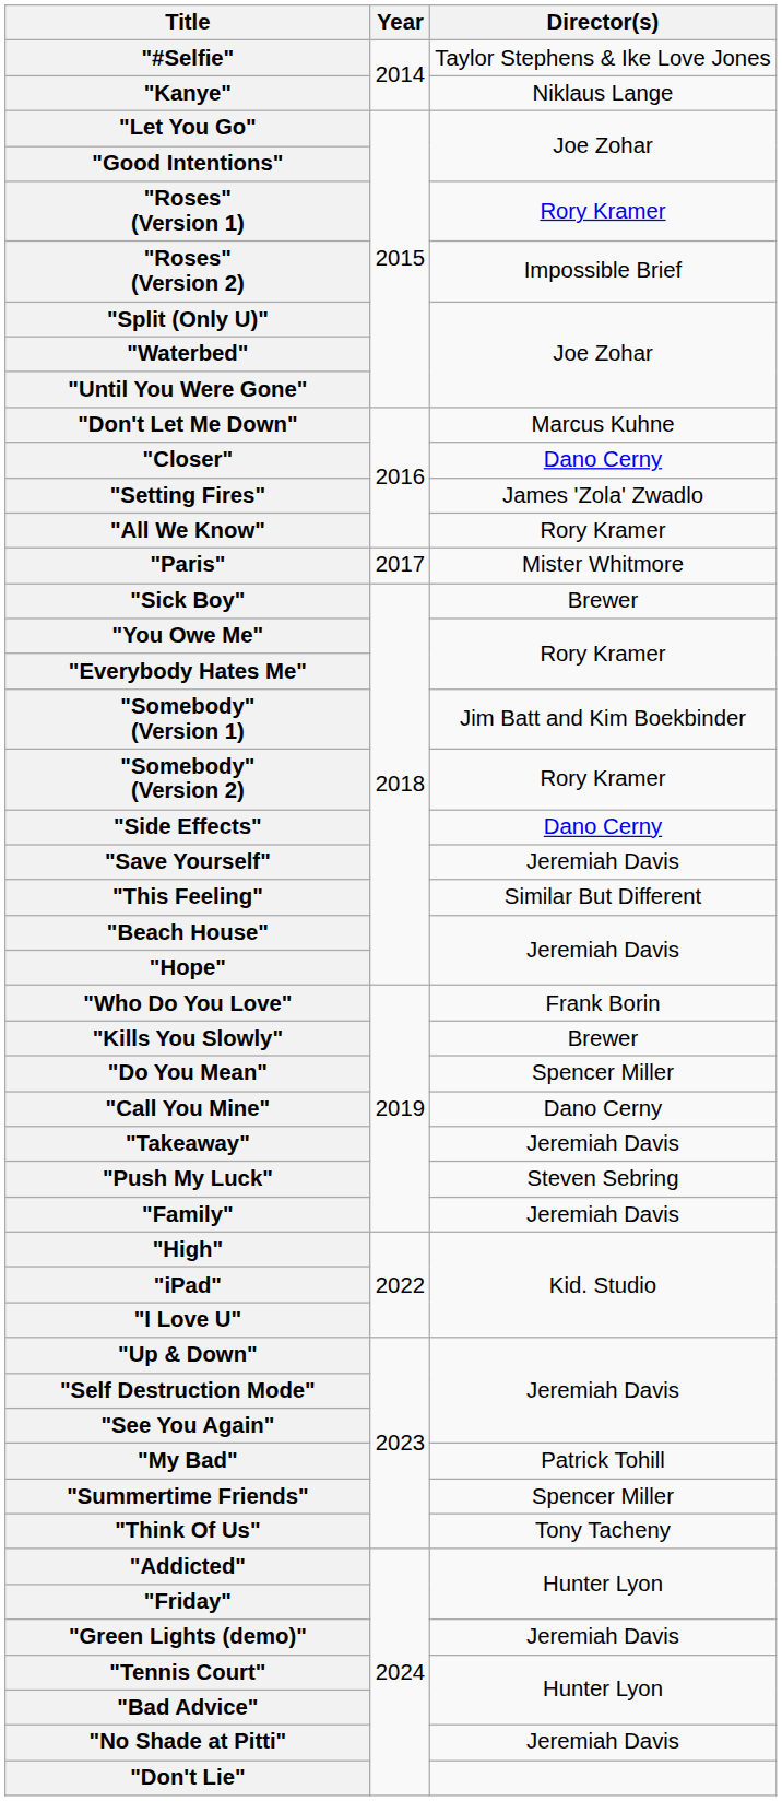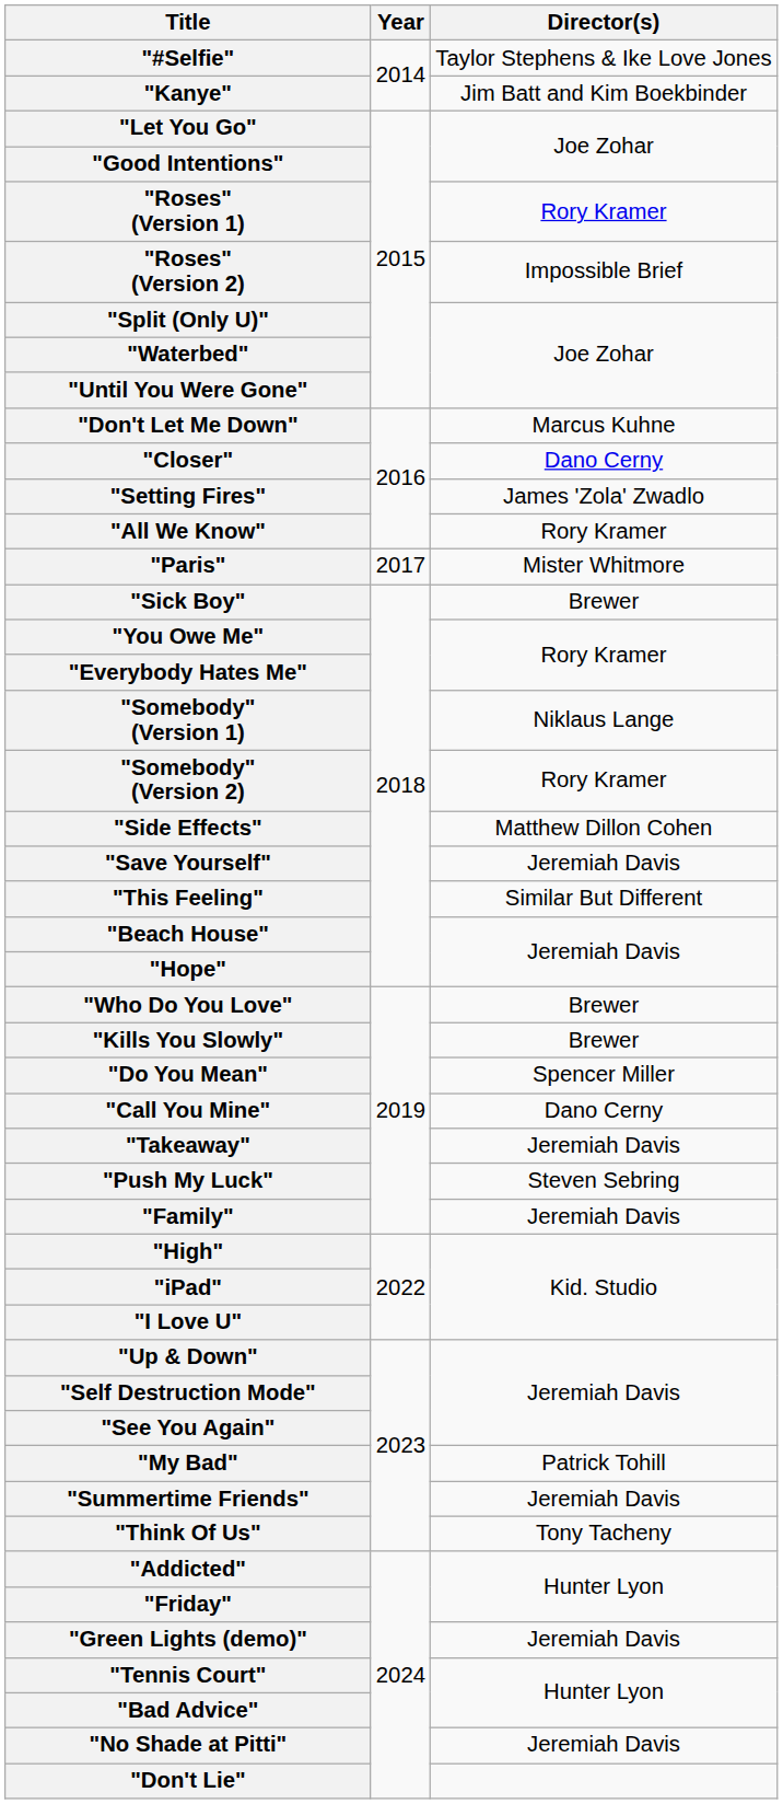 <table class="wikitable plainrowheaders" style="text-align:center;">
 <tr>
 <th scope="col" style="width:16em;">Title</th>
 <th scope="col" style="width:1em;">Year</th>
 <th scope="col">Director(s)</th>
 </tr>
 <tr>
 <th scope="row">"#Selfie"</th>
 <td rowspan="2">2014</td>
 <td>Taylor Stephens & Ike Love Jones</td>
 </tr>
 <tr>
 <th scope="row">"Kanye"<br></th>
-<td>Niklaus Lange</td>
+<td>Jim Batt and Kim Boekbinder</td>
 </tr>
 <tr>
 <th scope="row">"Let You Go"<br></th>
 <td rowspan="7">2015</td>
 <td rowspan="2">Joe Zohar</td>
 </tr>
 <tr>
 <th scope="row">"Good Intentions"<br></th>
 </tr>
 <tr>
 <th scope="row">"Roses"<br><span>(Version 1)</span></th>
 <td><a href='#'>Rory Kramer</a></td>
 </tr>
 <tr>
 <th scope="row">"Roses"<br><span>(Version 2)</span></th>
 <td>Impossible Brief</td>
 </tr>
 <tr>
 <th scope="row">"Split (Only U)"<br></th>
 <td rowspan="3">Joe Zohar</td>
 </tr>
 <tr>
 <th scope="row">"Waterbed"<br></th>
 </tr>
 <tr>
 <th scope="row">"Until You Were Gone"<br></th>
 </tr>
 <tr>
 <th scope="row">"Don't Let Me Down"<br></th>
 <td rowspan="4">2016</td>
 <td>Marcus Kuhne</td>
 </tr>
 <tr>
 <th scope="row">"Closer"<br></th>
 <td><a href='#'>Dano Cerny</a></td>
 </tr>
 <tr>
 <th scope="row">"Setting Fires"<br></th>
 <td>James 'Zola' Zwadlo</td>
 </tr>
 <tr>
 <th scope="row">"All We Know"<br></th>
 <td>Rory Kramer</td>
 </tr>
 <tr>
 <th scope="row">"Paris"<br></th>
 <td>2017</td>
 <td>Mister Whitmore</td>
 </tr>
 <tr>
 <th scope="row">"Sick Boy"</th>
 <td rowspan="10">2018</td>
 <td>Brewer</td>
 </tr>
 <tr>
 <th scope="row">"You Owe Me"</th>
 <td rowspan="2">Rory Kramer</td>
 </tr>
 <tr>
 <th scope="row">"Everybody Hates Me"</th>
 </tr>
 <tr>
 <th scope="row">"Somebody"<br><span>(Version 1)</span></th>
-<td>Jim Batt and Kim Boekbinder</td>
+<td>Niklaus Lange</td>
 </tr>
 <tr>
 <th scope="row">"Somebody"<br><span>(Version 2)</span></th>
 <td>Rory Kramer</td>
 </tr>
 <tr>
 <th scope="row">"Side Effects"<br></th>
-<td><a href='#'>Dano Cerny</a></td>
+<td>Matthew Dillon Cohen</td>
 </tr>
 <tr>
 <th scope="row">"Save Yourself"<br></th>
 <td>Jeremiah Davis</td>
 </tr>
 <tr>
 <th scope="row">"This Feeling"<br></th>
 <td>Similar But Different</td>
 </tr>
 <tr>
 <th scope="row">"Beach House"</th>
 <td rowspan="2">Jeremiah Davis</td>
 </tr>
 <tr>
 <th scope="row">"Hope"<br></th>
 </tr>
 <tr>
 <th scope="row">"Who Do You Love"<br></th>
 <td rowspan="7">2019</td>
-<td>Frank Borin</td>
+<td>Brewer</td>
 </tr>
 <tr>
 <th scope="row">"Kills You Slowly"</th>
 <td>Brewer</td>
 </tr>
 <tr>
 <th scope="row">"Do You Mean"<br></th>
 <td>Spencer Miller</td>
 </tr>
 <tr>
 <th scope="row">"Call You Mine"<br></th>
 <td>Dano Cerny</td>
 </tr>
 <tr>
 <th scope="row">"Takeaway"<br></th>
 <td>Jeremiah Davis</td>
 </tr>
 <tr>
 <th scope="row">"Push My Luck"</th>
 <td>Steven Sebring</td>
 </tr>
 <tr>
 <th scope="row">"Family"</th>
 <td>Jeremiah Davis</td>
 </tr>
 <tr>
 <th scope="row">"High"</th>
 <td rowspan="3">2022</td>
 <td rowspan="3">Kid. Studio</td>
 </tr>
 <tr>
 <th scope="row">"iPad"</th>
 </tr>
 <tr>
 <th scope="row">"I Love U"</th>
 </tr>
 <tr>
 <th ! scope="row">"Up & Down"</th>
 <td rowspan="6">2023</td>
 <td rowspan="3">Jeremiah Davis</td>
 </tr>
 <tr>
 <th ! scope="row">"Self Destruction Mode"</th>
 </tr>
 <tr>
 <th ! scope="row">"See You Again"</th>
 </tr>
 <tr>
 <th ! scope="row">"My Bad"</th>
 <td>Patrick Tohill</td>
 </tr>
 <tr>
 <th ! scope="row">"Summertime Friends"</th>
-<td>Spencer Miller</td>
+<td>Jeremiah Davis</td>
 </tr>
 <tr>
 <th ! scope="row">"Think Of Us"</th>
 <td>Tony Tacheny</td>
 </tr>
 <tr>
 <th ! scope="row">"Addicted"</th>
 <td rowspan="7">2024</td>
 <td rowspan="2">Hunter Lyon</td>
 </tr>
 <tr>
 <th ! scope="row">"Friday"</th>
 </tr>
 <tr>
 <th ! scope="row">"Green Lights (demo)"</th>
 <td>Jeremiah Davis</td>
 </tr>
 <tr>
 <th ! scope="row">"Tennis Court"</th>
 <td rowspan="2">Hunter Lyon</td>
 </tr>
 <tr>
 <th ! scope="row">"Bad Advice"</th>
 </tr>
 <tr>
 <th ! scope="row">"No Shade at Pitti"</th>
 <td>Jeremiah Davis</td>
 </tr>
 <tr>
 <th ! scope="row">"Don't Lie"</th>
 <td></td>
 </tr>
 </table>
